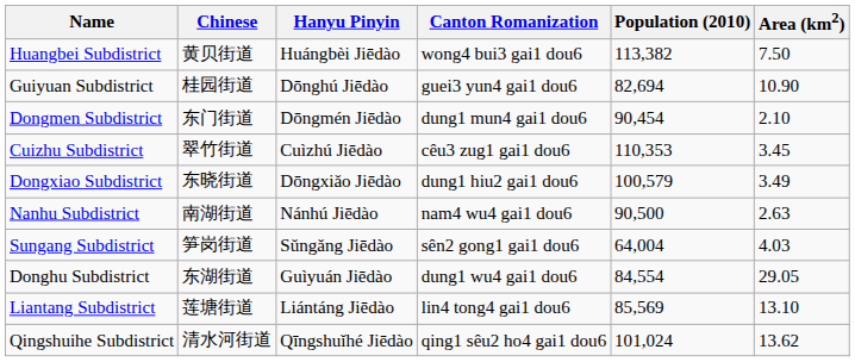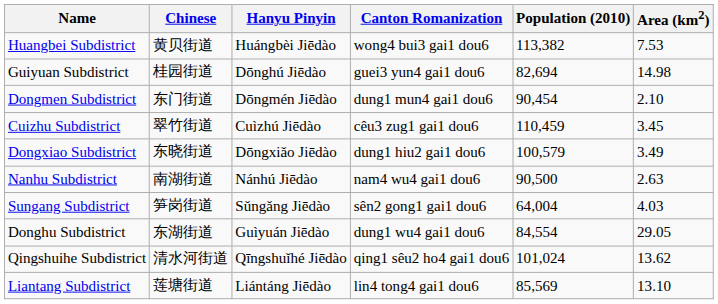 <table class="wikitable">
 <tr>
 <th>Name</th>
 <th><a href='#'>Chinese</a></th>
 <th><a href='#'>Hanyu Pinyin</a></th>
 <th><a href='#'>Canton Romanization</a></th>
 <th>Population (2010)</th>
 <th>Area (km<sup>2</sup>)</th>
 </tr>
 <tr>
 <td><a href='#'>Huangbei Subdistrict</a></td>
 <td>黄贝街道</td>
 <td>Huángbèi Jiēdào</td>
 <td>wong4 bui3 gai1 dou6</td>
 <td>113,382</td>
-<td>7.50</td>
+<td>7.53</td>
 </tr>
 <tr>
 <td>Guiyuan Subdistrict</td>
 <td>桂园街道</td>
 <td>Dōnghú Jiēdào</td>
 <td>guei3 yun4 gai1 dou6</td>
 <td>82,694</td>
-<td>10.90</td>
+<td>14.98</td>
 </tr>
 <tr>
 <td><a href='#'>Dongmen Subdistrict</a></td>
 <td>东门街道</td>
 <td>Dōngmén Jiēdào</td>
 <td>dung1 mun4 gai1 dou6</td>
 <td>90,454</td>
 <td>2.10</td>
 </tr>
 <tr>
 <td><a href='#'>Cuizhu Subdistrict</a></td>
 <td>翠竹街道</td>
 <td>Cuìzhú Jiēdào</td>
 <td>cêu3 zug1 gai1 dou6</td>
-<td>110,353</td>
+<td>110,459</td>
 <td>3.45</td>
 </tr>
 <tr>
 <td><a href='#'>Dongxiao Subdistrict</a></td>
 <td>东晓街道</td>
 <td>Dōngxiǎo Jiēdào</td>
 <td>dung1 hiu2 gai1 dou6</td>
 <td>100,579</td>
 <td>3.49</td>
 </tr>
 <tr>
 <td><a href='#'>Nanhu Subdistrict</a></td>
 <td>南湖街道</td>
 <td>Nánhú Jiēdào</td>
 <td>nam4 wu4 gai1 dou6</td>
 <td>90,500</td>
 <td>2.63</td>
 </tr>
 <tr>
 <td><a href='#'>Sungang Subdistrict</a></td>
 <td>笋岗街道</td>
 <td>Sǔngǎng Jiēdào</td>
 <td>sên2 gong1 gai1 dou6</td>
 <td>64,004</td>
 <td>4.03</td>
 </tr>
 <tr>
 <td>Donghu Subdistrict</td>
 <td>东湖街道</td>
 <td>Guìyuán Jiēdào</td>
 <td>dung1 wu4 gai1 dou6</td>
 <td>84,554</td>
 <td>29.05</td>
 </tr>
 <tr>
+<td>Qingshuihe Subdistrict</td>
+<td>清水河街道</td>
+<td>Qīngshuǐhé Jiēdào</td>
+<td>qing1 sêu2 ho4 gai1 dou6</td>
+<td>101,024</td>
+<td>13.62</td>
+</tr>
+<tr>
 <td><a href='#'>Liantang Subdistrict</a></td>
 <td>莲塘街道</td>
 <td>Liántáng Jiēdào</td>
 <td>lin4 tong4 gai1 dou6</td>
 <td>85,569</td>
 <td>13.10</td>
 </tr>
-<tr>
-<td>Qingshuihe Subdistrict</td>
-<td>清水河街道</td>
-<td>Qīngshuǐhé Jiēdào</td>
-<td>qing1 sêu2 ho4 gai1 dou6</td>
-<td>101,024</td>
-<td>13.62</td>
-</tr>
 </table>
